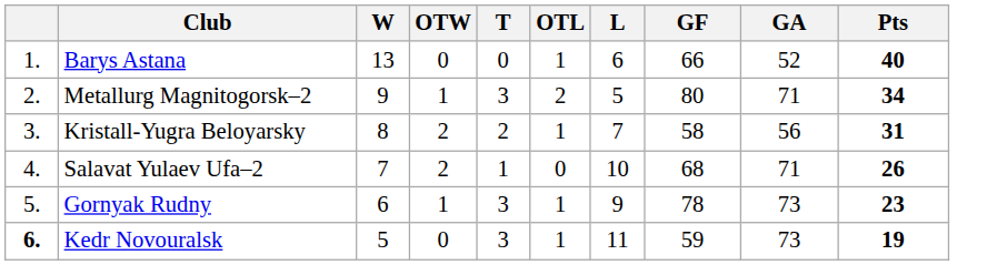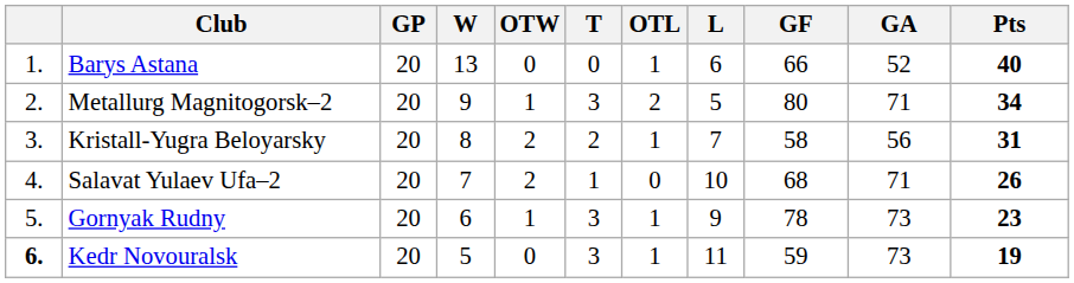 <table class="wikitable">
 <tr>
 <th width="30"></th>
 <th width="200">Club</th>
+<th width="30">GP</th>
 <th width="30">W</th>
 <th width="35">OTW</th>
 <th width="30">T</th>
 <th width="35">OTL</th>
 <th width="30">L</th>
 <th width="60">GF</th>
 <th width="60">GA</th>
 <th width="70">Pts</th>
 </tr>
 <tr bgcolor="#FFFFFF" align="center">
 <td>1.</td>
 <td align="left"><a href='#'>Barys Astana</a></td>
+<td>20</td>
 <td>13</td>
 <td>0</td>
 <td>0</td>
 <td>1</td>
 <td>6</td>
 <td>66</td>
 <td>52</td>
 <td><strong>40</strong></td>
 </tr>
 <tr bgcolor="#FFFFFF" align="center">
 <td>2.</td>
 <td align="left">Metallurg Magnitogorsk–2</td>
+<td>20</td>
 <td>9</td>
 <td>1</td>
 <td>3</td>
 <td>2</td>
 <td>5</td>
 <td>80</td>
 <td>71</td>
 <td><strong>34</strong></td>
 </tr>
 <tr bgcolor="#FFFFFF" align="center">
 <td>3.</td>
 <td align="left">Kristall-Yugra Beloyarsky</td>
+<td>20</td>
 <td>8</td>
 <td>2</td>
 <td>2</td>
 <td>1</td>
 <td>7</td>
 <td>58</td>
 <td>56</td>
 <td><strong>31</strong></td>
 </tr>
 <tr bgcolor="#FFFFFF" align="center">
 <td>4.</td>
 <td align="left">Salavat Yulaev Ufa–2</td>
+<td>20</td>
 <td>7</td>
 <td>2</td>
 <td>1</td>
 <td>0</td>
 <td>10</td>
 <td>68</td>
 <td>71</td>
 <td><strong>26</strong></td>
 </tr>
 <tr bgcolor="#FFFFFF" align="center">
 <td>5.</td>
 <td align="left"><a href='#'>Gornyak Rudny</a></td>
+<td>20</td>
 <td>6</td>
 <td>1</td>
 <td>3</td>
 <td>1</td>
 <td>9</td>
 <td>78</td>
 <td>73</td>
 <td><strong>23</strong></td>
 </tr>
 <tr bgcolor="#FFFFFF" align="center">
 <td><strong>6.</strong></td>
 <td align="left"><a href='#'>Kedr Novouralsk</a></td>
+<td>20</td>
 <td>5</td>
 <td>0</td>
 <td>3</td>
 <td>1</td>
 <td>11</td>
 <td>59</td>
 <td>73</td>
 <td><strong>19</strong></td>
 </tr>
 </table>
